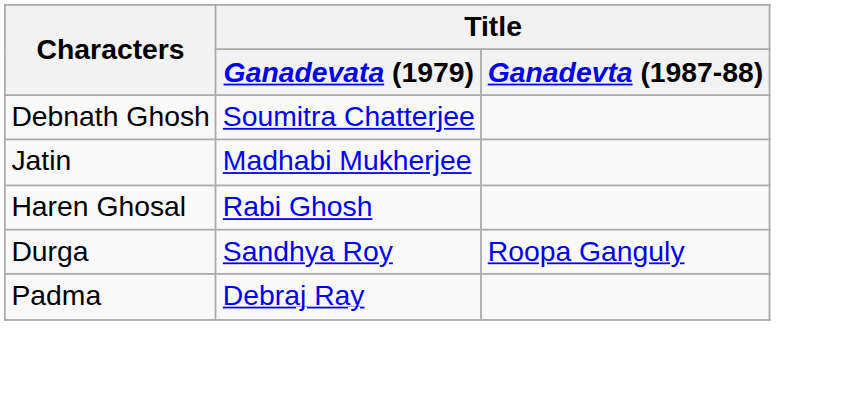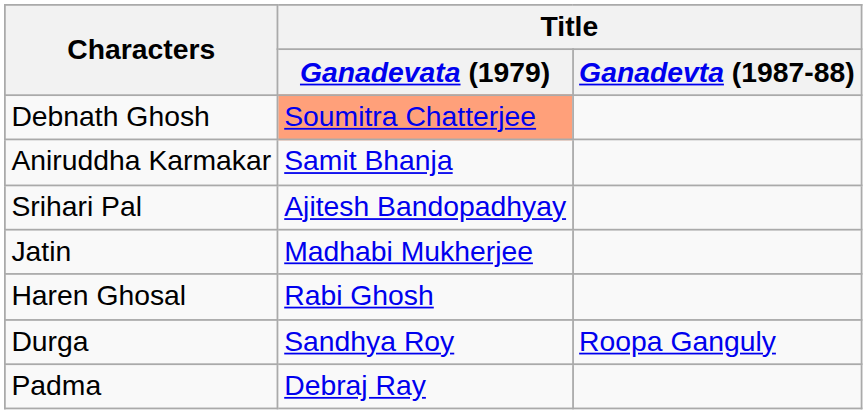 <table class="wikitable">
 <tr>
 <th rowspan="2">Characters</th>
 <th colspan="2">Title</th>
 </tr>
 <tr>
 <th><em><a href='#'>Ganadevata</a></em> (1979)</th>
 <th><em><a href='#'>Ganadevta</a></em> (1987-88)</th>
 </tr>
 <tr>
 <td>Debnath Ghosh</td>
-<td><a href='#'>Soumitra Chatterjee</a></td>
+<td style="background: lightsalmon;"><a href='#'>Soumitra Chatterjee</a></td>
+<td></td>
+</tr>
+<tr>
+<td>Aniruddha Karmakar</td>
+<td><a href='#'>Samit Bhanja</a></td>
+<td></td>
+</tr>
+<tr>
+<td>Srihari Pal</td>
+<td><a href='#'>Ajitesh Bandopadhyay</a></td>
 <td></td>
 </tr>
 <tr>
 <td>Jatin</td>
 <td><a href='#'>Madhabi Mukherjee</a></td>
 <td></td>
 </tr>
 <tr>
 <td>Haren Ghosal</td>
 <td><a href='#'>Rabi Ghosh</a></td>
 <td></td>
 </tr>
 <tr>
 <td>Durga</td>
 <td><a href='#'>Sandhya Roy</a></td>
 <td><a href='#'>Roopa Ganguly</a></td>
 </tr>
 <tr>
 <td>Padma</td>
 <td><a href='#'>Debraj Ray</a></td>
 <td></td>
 </tr>
 </table>
